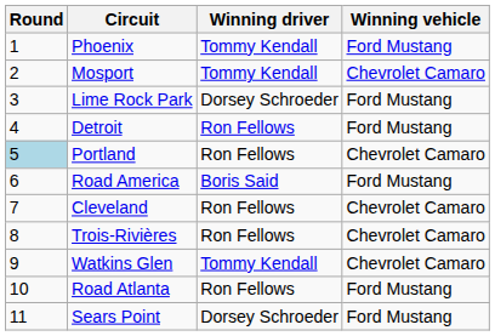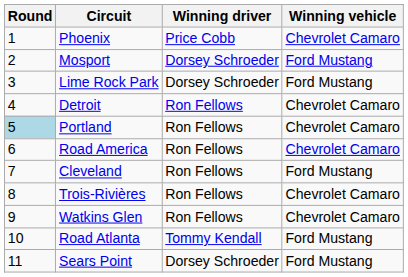 <table class="wikitable" style="font-size: 90%;">
 <tr>
 <th>Round</th>
 <th>Circuit</th>
 <th>Winning driver</th>
 <th>Winning vehicle</th>
 </tr>
 <tr>
 <td>1</td>
 <td><a href='#'>Phoenix</a></td>
-<td> <a href='#'>Tommy Kendall</a></td>
-<td><a href='#'>Ford Mustang</a></td>
+<td> <a href='#'>Price Cobb</a></td>
+<td><a href='#'>Chevrolet Camaro</a></td>
 </tr>
 <tr>
 <td>2</td>
 <td><a href='#'>Mosport</a></td>
-<td> <a href='#'>Tommy Kendall</a></td>
-<td><a href='#'>Chevrolet Camaro</a></td>
+<td> <a href='#'>Dorsey Schroeder</a></td>
+<td><a href='#'>Ford Mustang</a></td>
 </tr>
 <tr>
 <td>3</td>
 <td><a href='#'>Lime Rock Park</a></td>
 <td> Dorsey Schroeder</td>
 <td>Ford Mustang</td>
 </tr>
 <tr>
 <td>4</td>
 <td><a href='#'>Detroit</a></td>
 <td> <a href='#'>Ron Fellows</a></td>
-<td>Ford Mustang</td>
+<td>Chevrolet Camaro</td>
 </tr>
 <tr>
 <td style="background: lightblue;">5</td>
 <td><a href='#'>Portland</a></td>
 <td> Ron Fellows</td>
 <td>Chevrolet Camaro</td>
 </tr>
 <tr>
 <td>6</td>
 <td><a href='#'>Road America</a></td>
-<td> <a href='#'>Boris Said</a></td>
-<td>Ford Mustang</td>
+<td> Ron Fellows</td>
+<td><a href='#'>Chevrolet Camaro</a></td>
 </tr>
 <tr>
 <td>7</td>
 <td><a href='#'>Cleveland</a></td>
 <td> Ron Fellows</td>
-<td>Chevrolet Camaro</td>
+<td>Ford Mustang</td>
 </tr>
 <tr>
 <td>8</td>
 <td><a href='#'>Trois-Rivières</a></td>
 <td> Ron Fellows</td>
 <td>Chevrolet Camaro</td>
 </tr>
 <tr>
 <td>9</td>
 <td><a href='#'>Watkins Glen</a></td>
-<td> <a href='#'>Tommy Kendall</a></td>
+<td> Ron Fellows</td>
 <td>Chevrolet Camaro</td>
 </tr>
 <tr>
 <td>10</td>
 <td><a href='#'>Road Atlanta</a></td>
-<td> Ron Fellows</td>
+<td> <a href='#'>Tommy Kendall</a></td>
 <td>Ford Mustang</td>
 </tr>
 <tr>
 <td>11</td>
 <td><a href='#'>Sears Point</a></td>
 <td> Dorsey Schroeder</td>
 <td>Ford Mustang</td>
 </tr>
 </table>
